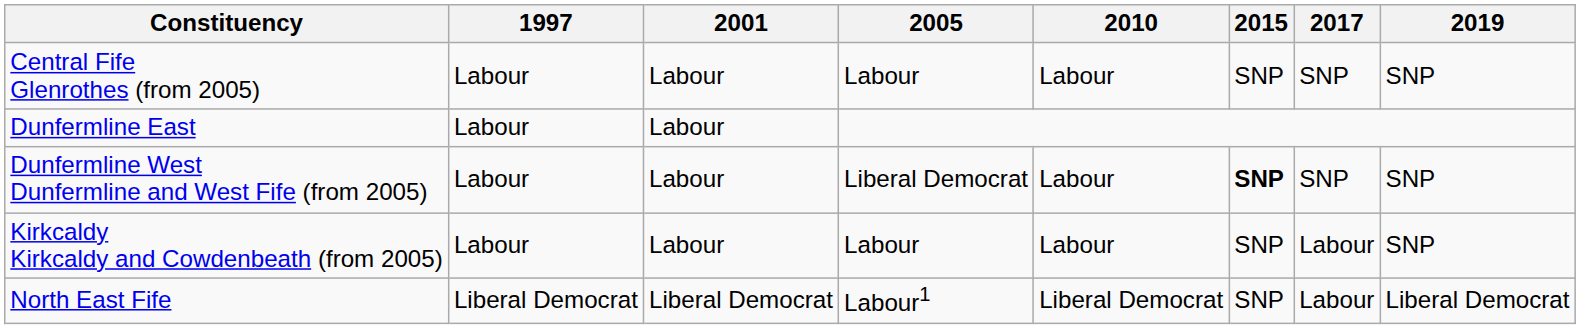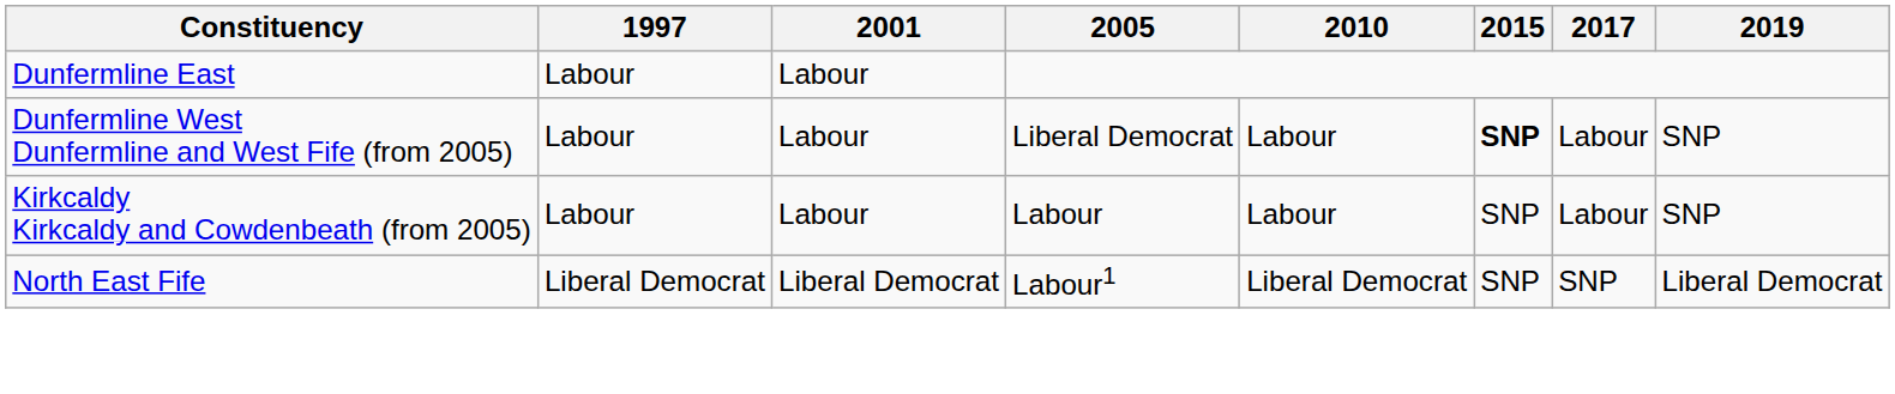 <table class="wikitable">
 <tr>
 <th>Constituency</th>
 <th>1997</th>
 <th>2001</th>
 <th>2005</th>
 <th>2010</th>
 <th>2015</th>
 <th>2017</th>
 <th>2019</th>
-</tr>
-<tr>
-<td><a href='#'>Central Fife</a><br><a href='#'>Glenrothes</a> (from 2005)</td>
-<td bgcolor=>Labour</td>
-<td bgcolor=>Labour</td>
-<td bgcolor=>Labour</td>
-<td bgcolor=>Labour</td>
-<td bgcolor=>SNP</td>
-<td bgcolor=>SNP</td>
-<td bgcolor=>SNP</td>
 </tr>
 <tr>
 <td><a href='#'>Dunfermline East</a></td>
 <td bgcolor=>Labour</td>
 <td bgcolor=>Labour</td>
 <td colspan="5"></td>
 </tr>
 <tr>
 <td><a href='#'>Dunfermline West</a><br><a href='#'>Dunfermline and West Fife</a> (from 2005)</td>
 <td bgcolor=>Labour</td>
 <td bgcolor=>Labour</td>
 <td bgcolor=>Liberal Democrat</td>
 <td bgcolor=>Labour</td>
 <td bgcolor=><strong>SNP</strong></td>
-<td bgcolor=>SNP</td>
+<td bgcolor=>Labour</td>
 <td bgcolor=>SNP</td>
 </tr>
 <tr>
 <td><a href='#'>Kirkcaldy</a><br><a href='#'>Kirkcaldy and Cowdenbeath</a> (from 2005)</td>
 <td bgcolor=>Labour</td>
 <td bgcolor=>Labour</td>
 <td bgcolor=>Labour</td>
 <td bgcolor=>Labour</td>
 <td bgcolor=>SNP</td>
 <td bgcolor=>Labour</td>
 <td bgcolor=>SNP</td>
 </tr>
 <tr>
 <td><a href='#'>North East Fife</a></td>
 <td bgcolor=>Liberal Democrat</td>
 <td bgcolor=>Liberal Democrat</td>
 <td bgcolor=>Labour<sup>1</sup></td>
 <td bgcolor=>Liberal Democrat</td>
 <td bgcolor=>SNP</td>
-<td bgcolor=>Labour</td>
+<td bgcolor=>SNP</td>
 <td bgcolor=>Liberal Democrat</td>
 </tr>
 </table>
